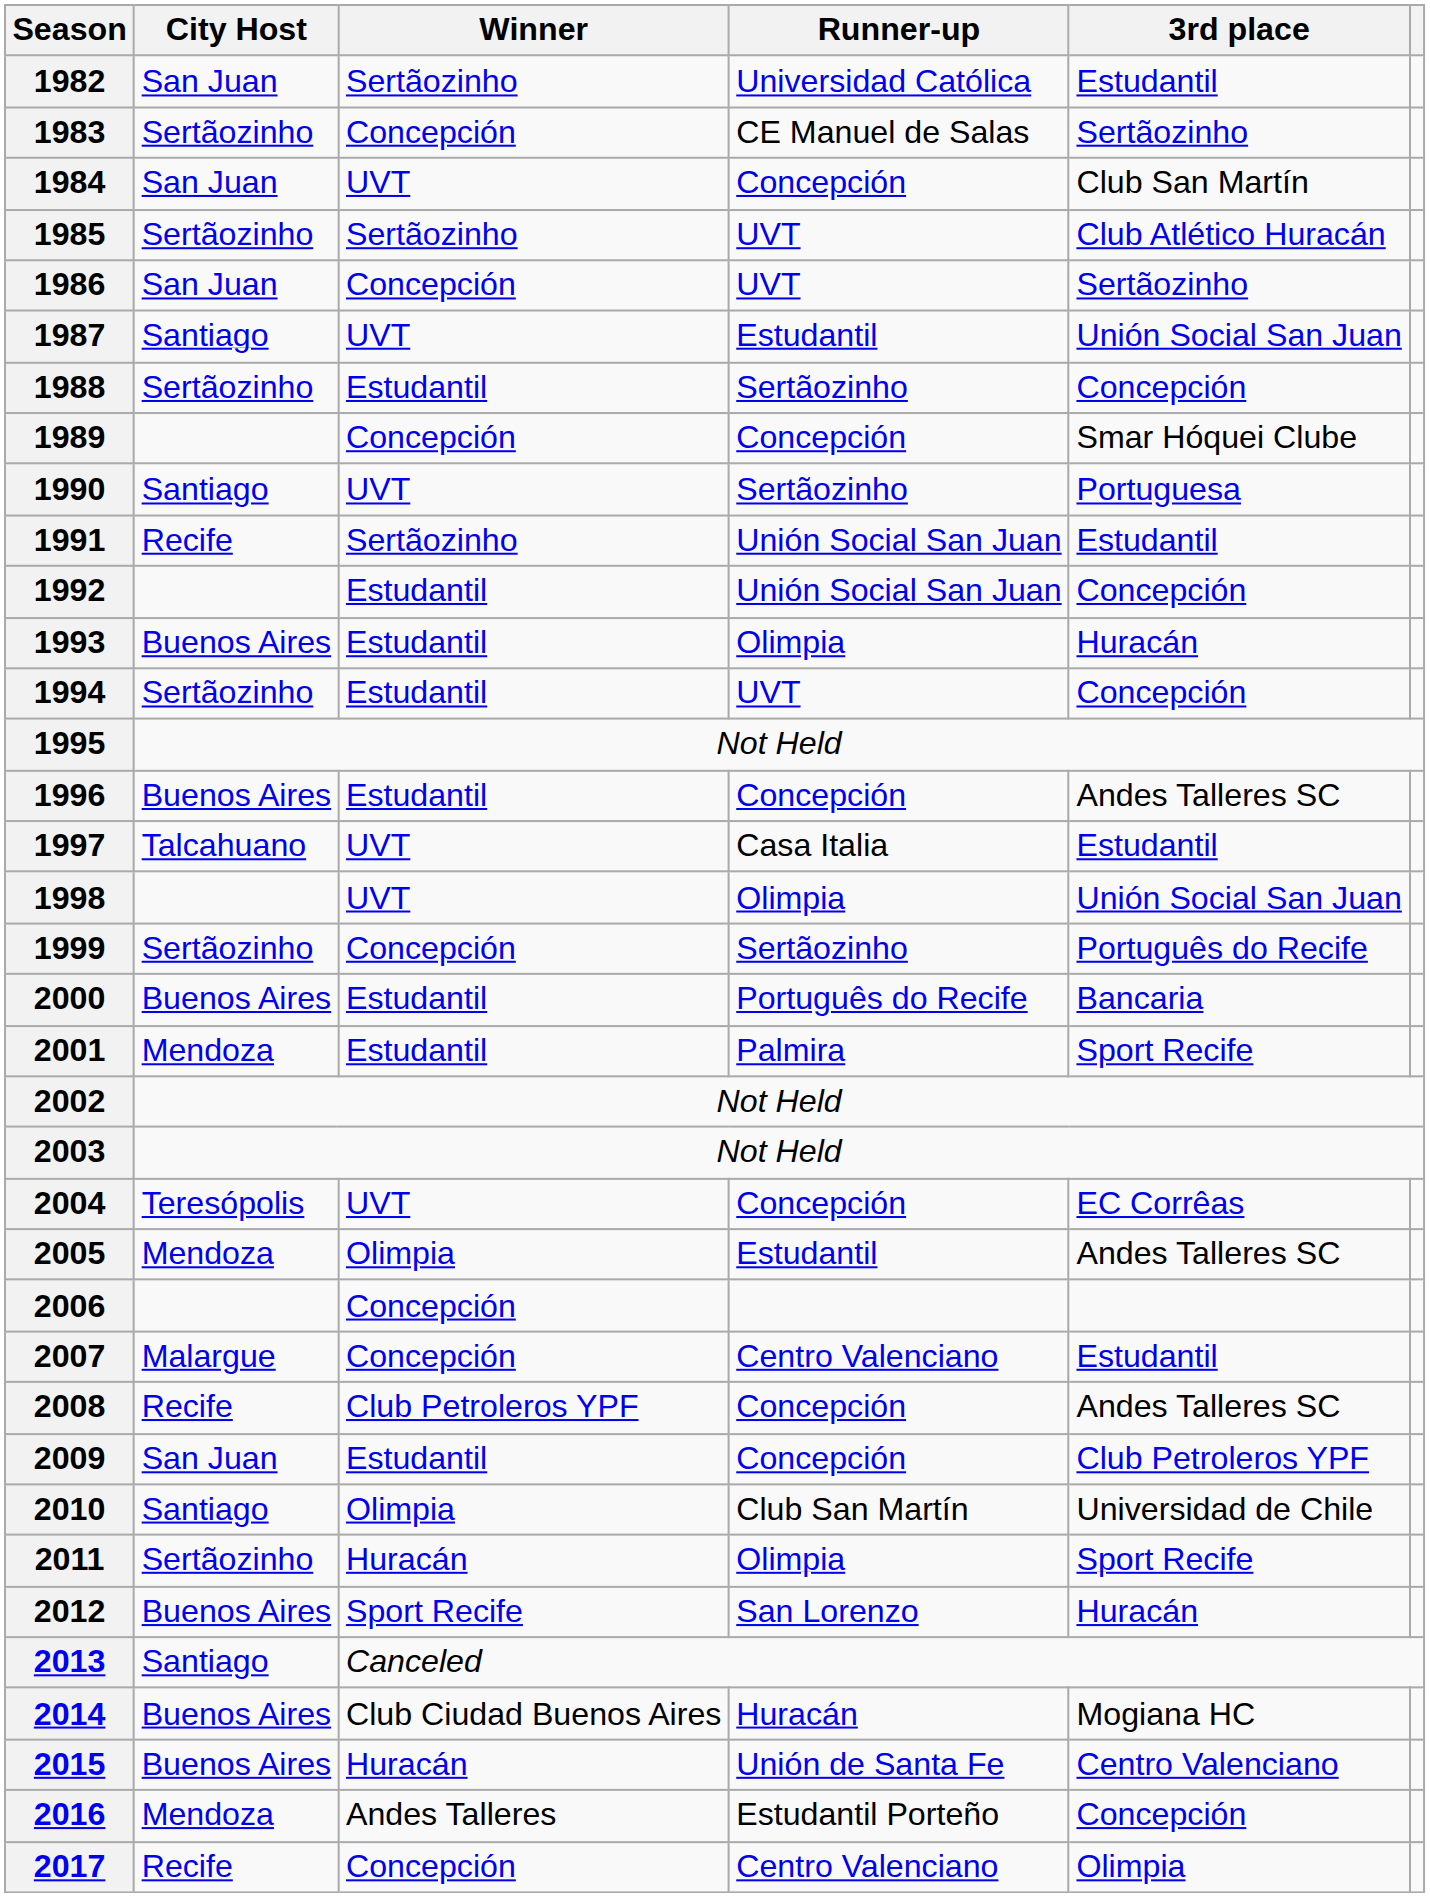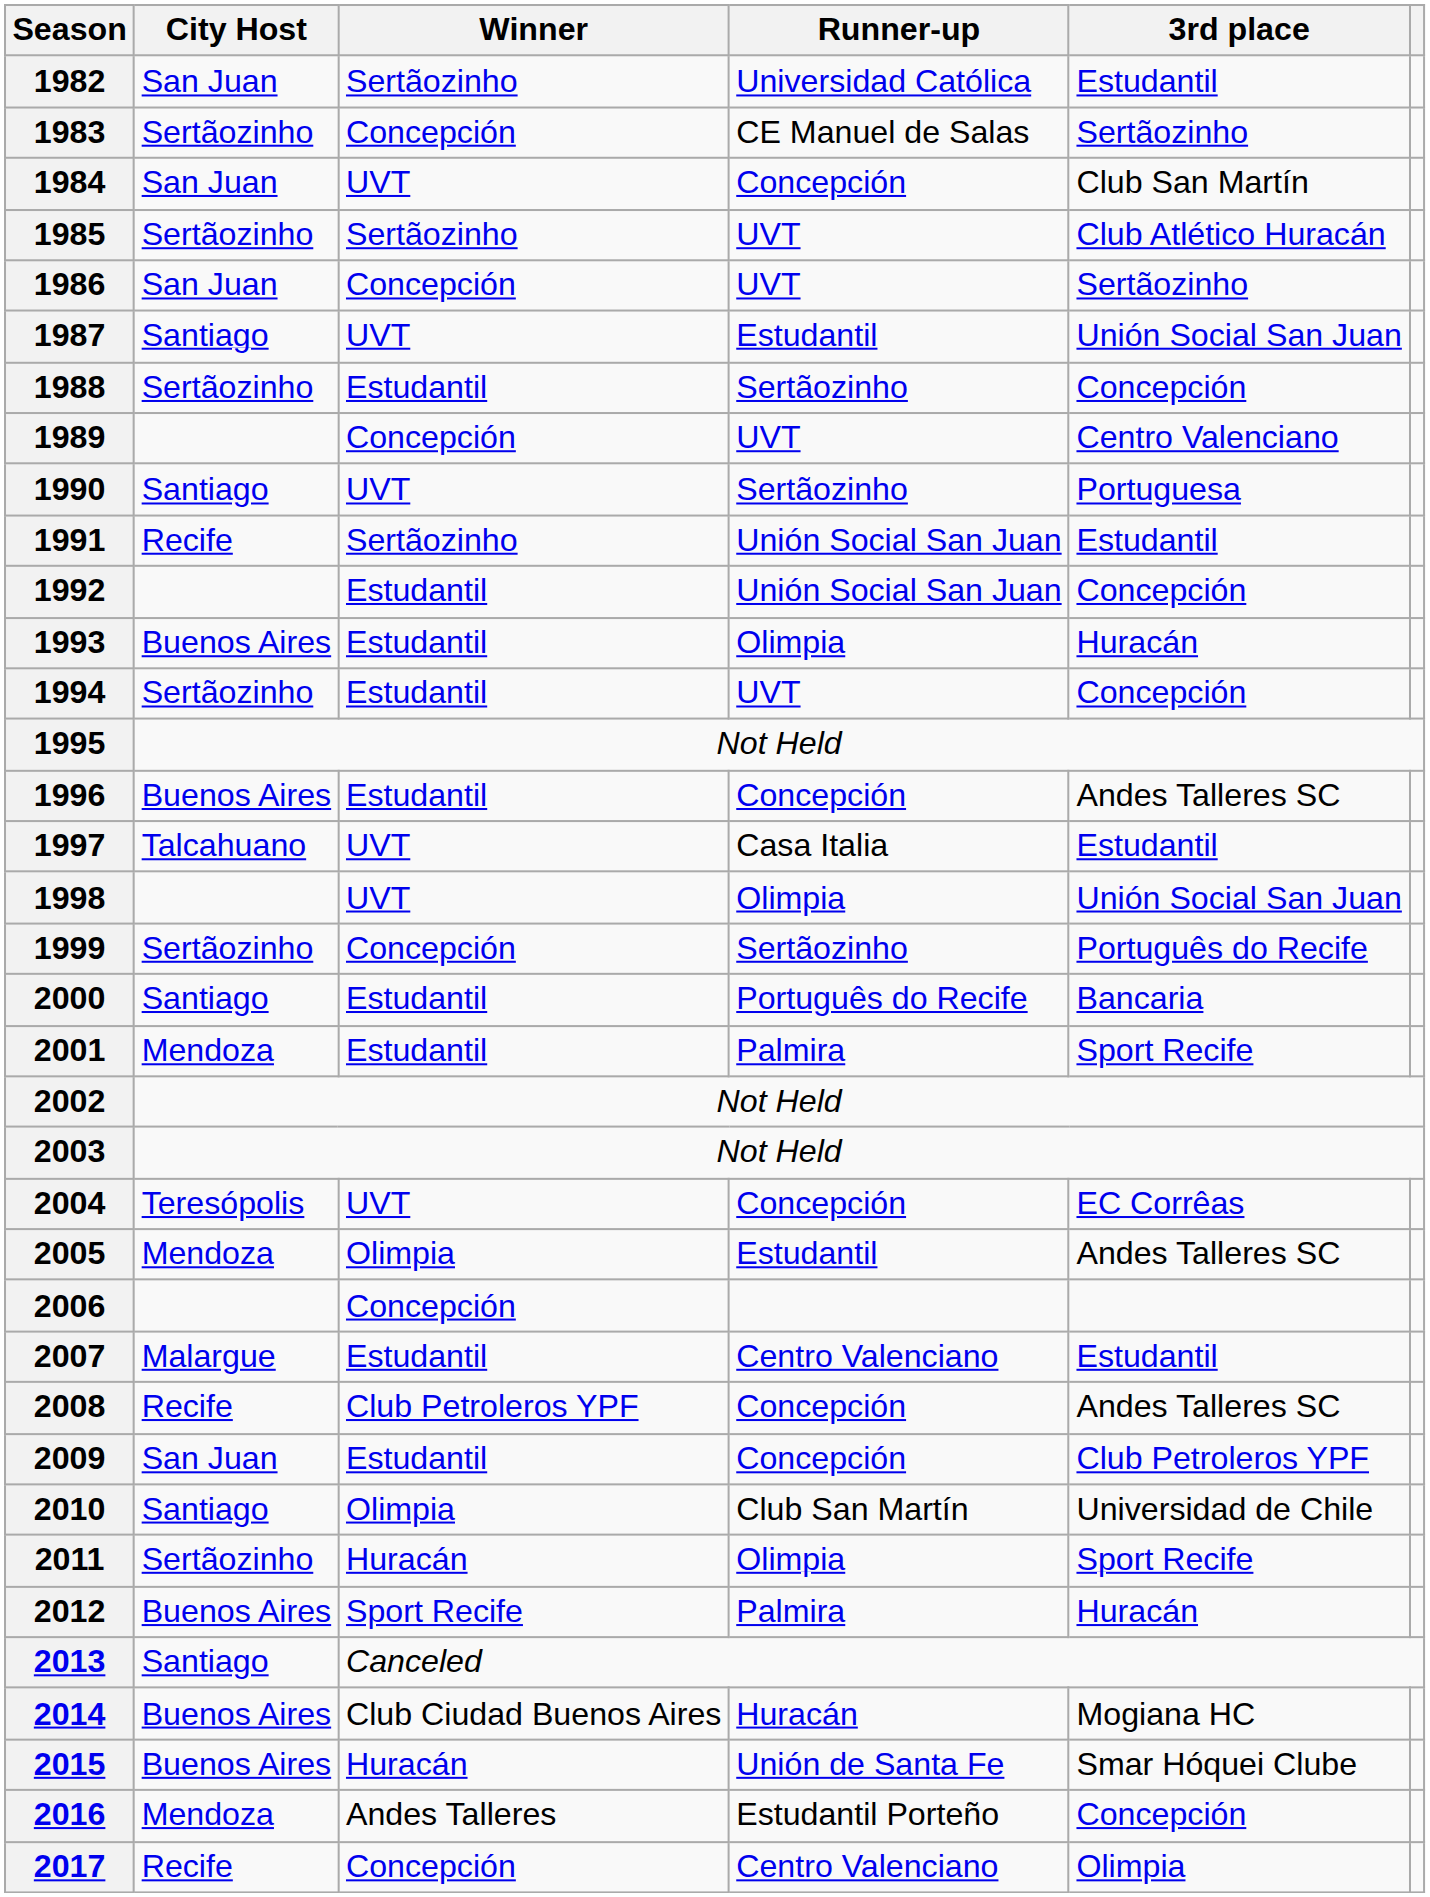 <table class="wikitable">
 <tr>
 <th>Season</th>
 <th>City Host</th>
 <th>Winner</th>
 <th>Runner-up</th>
 <th>3rd place</th>
 <th></th>
 </tr>
 <tr>
 <th>1982</th>
 <td> <a href='#'>San Juan</a></td>
 <td> <a href='#'>Sertãozinho</a></td>
 <td> <a href='#'>Universidad Católica</a></td>
 <td> <a href='#'>Estudantil</a></td>
 <td></td>
 </tr>
 <tr>
 <th>1983</th>
 <td> <a href='#'>Sertãozinho</a></td>
 <td> <a href='#'>Concepción</a></td>
 <td> CE Manuel de Salas</td>
 <td> <a href='#'>Sertãozinho</a></td>
 <td></td>
 </tr>
 <tr>
 <th>1984</th>
 <td> <a href='#'>San Juan</a></td>
 <td> <a href='#'>UVT</a></td>
 <td> <a href='#'>Concepción</a></td>
 <td> Club San Martín</td>
 <td></td>
 </tr>
 <tr>
 <th>1985</th>
 <td> <a href='#'>Sertãozinho</a></td>
 <td> <a href='#'>Sertãozinho</a></td>
 <td> <a href='#'>UVT</a></td>
 <td> <a href='#'>Club Atlético Huracán</a></td>
 <td></td>
 </tr>
 <tr>
 <th>1986</th>
 <td> <a href='#'>San Juan</a></td>
 <td> <a href='#'>Concepción</a></td>
 <td> <a href='#'>UVT</a></td>
 <td> <a href='#'>Sertãozinho</a></td>
 <td></td>
 </tr>
 <tr>
 <th>1987</th>
 <td> <a href='#'>Santiago</a></td>
 <td> <a href='#'>UVT</a></td>
 <td> <a href='#'>Estudantil</a></td>
 <td> <a href='#'>Unión Social San Juan</a></td>
 <td></td>
 </tr>
 <tr>
 <th>1988</th>
 <td> <a href='#'>Sertãozinho</a></td>
 <td> <a href='#'>Estudantil</a></td>
 <td> <a href='#'>Sertãozinho</a></td>
 <td> <a href='#'>Concepción</a></td>
 <td></td>
 </tr>
 <tr>
 <th>1989</th>
 <td></td>
 <td> <a href='#'>Concepción</a></td>
-<td> <a href='#'>Concepción</a></td>
-<td> Smar Hóquei Clube</td>
+<td> <a href='#'>UVT</a></td>
+<td> <a href='#'>Centro Valenciano</a></td>
 <td></td>
 </tr>
 <tr>
 <th>1990</th>
 <td> <a href='#'>Santiago</a></td>
 <td> <a href='#'>UVT</a></td>
 <td> <a href='#'>Sertãozinho</a></td>
 <td> <a href='#'>Portuguesa</a></td>
 <td></td>
 </tr>
 <tr>
 <th>1991</th>
 <td> <a href='#'>Recife</a></td>
 <td> <a href='#'>Sertãozinho</a></td>
 <td> <a href='#'>Unión Social San Juan</a></td>
 <td> <a href='#'>Estudantil</a></td>
 <td></td>
 </tr>
 <tr>
 <th>1992</th>
 <td></td>
 <td> <a href='#'>Estudantil</a></td>
 <td> <a href='#'>Unión Social San Juan</a></td>
 <td> <a href='#'>Concepción</a></td>
 <td></td>
 </tr>
 <tr>
 <th>1993</th>
 <td> <a href='#'>Buenos Aires</a></td>
 <td> <a href='#'>Estudantil</a></td>
 <td> <a href='#'>Olimpia</a></td>
 <td> <a href='#'>Huracán</a></td>
 <td></td>
 </tr>
 <tr>
 <th>1994</th>
 <td> <a href='#'>Sertãozinho</a></td>
 <td> <a href='#'>Estudantil</a></td>
 <td> <a href='#'>UVT</a></td>
 <td> <a href='#'>Concepción</a></td>
 <td></td>
 </tr>
 <tr style="text-align:center;">
 <th>1995</th>
 <td colspan=5><em>Not Held</em></td>
 </tr>
 <tr>
 <th>1996</th>
 <td> <a href='#'>Buenos Aires</a></td>
 <td> <a href='#'>Estudantil</a></td>
 <td> <a href='#'>Concepción</a></td>
 <td> Andes Talleres SC</td>
 <td></td>
 </tr>
 <tr>
 <th>1997</th>
 <td> <a href='#'>Talcahuano</a></td>
 <td> <a href='#'>UVT</a></td>
 <td> Casa Italia</td>
 <td> <a href='#'>Estudantil</a></td>
 <td></td>
 </tr>
 <tr>
 <th>1998</th>
 <td></td>
 <td> <a href='#'>UVT</a></td>
 <td> <a href='#'>Olimpia</a></td>
 <td> <a href='#'>Unión Social San Juan</a></td>
 <td></td>
 </tr>
 <tr>
 <th>1999</th>
 <td> <a href='#'>Sertãozinho</a></td>
 <td> <a href='#'>Concepción</a></td>
 <td> <a href='#'>Sertãozinho</a></td>
 <td> <a href='#'>Português do Recife</a></td>
 <td></td>
 </tr>
 <tr>
 <th>2000</th>
-<td> <a href='#'>Buenos Aires</a></td>
+<td> <a href='#'>Santiago</a></td>
 <td> <a href='#'>Estudantil</a></td>
 <td> <a href='#'>Português do Recife</a></td>
 <td> <a href='#'>Bancaria</a></td>
 <td></td>
 </tr>
 <tr>
 <th>2001</th>
 <td> <a href='#'>Mendoza</a></td>
 <td> <a href='#'>Estudantil</a></td>
 <td> <a href='#'>Palmira</a></td>
 <td> <a href='#'>Sport Recife</a></td>
 <td></td>
 </tr>
 <tr style="text-align:center;">
 <th>2002</th>
 <td colspan=5><em>Not Held</em></td>
 </tr>
 <tr style="text-align:center;">
 <th>2003</th>
 <td colspan=5><em>Not Held</em></td>
 </tr>
 <tr>
 <th>2004</th>
 <td> <a href='#'>Teresópolis</a></td>
 <td> <a href='#'>UVT</a></td>
 <td> <a href='#'>Concepción</a></td>
 <td> <a href='#'>EC Corrêas</a></td>
 <td></td>
 </tr>
 <tr>
 <th>2005</th>
 <td> <a href='#'>Mendoza</a></td>
 <td> <a href='#'>Olimpia</a></td>
 <td> <a href='#'>Estudantil</a></td>
 <td> Andes Talleres SC</td>
 <td></td>
 </tr>
 <tr>
 <th>2006</th>
 <td></td>
 <td> <a href='#'>Concepción</a></td>
 <td></td>
 <td></td>
 </tr>
 <tr>
 <th>2007</th>
 <td> <a href='#'>Malargue</a></td>
-<td> <a href='#'>Concepción</a></td>
+<td> <a href='#'>Estudantil</a></td>
 <td> <a href='#'>Centro Valenciano</a></td>
 <td> <a href='#'>Estudantil</a></td>
 <td></td>
 </tr>
 <tr>
 <th>2008</th>
 <td> <a href='#'>Recife</a></td>
 <td> <a href='#'>Club Petroleros YPF</a></td>
 <td> <a href='#'>Concepción</a></td>
 <td> Andes Talleres SC</td>
 <td></td>
 </tr>
 <tr>
 <th>2009</th>
 <td> <a href='#'>San Juan</a></td>
 <td> <a href='#'>Estudantil</a></td>
 <td> <a href='#'>Concepción</a></td>
 <td> <a href='#'>Club Petroleros YPF</a></td>
 <td></td>
 </tr>
 <tr>
 <th>2010</th>
 <td> <a href='#'>Santiago</a></td>
 <td> <a href='#'>Olimpia</a></td>
 <td> Club San Martín</td>
 <td> Universidad de Chile</td>
 <td></td>
 </tr>
 <tr>
 <th>2011</th>
 <td> <a href='#'>Sertãozinho</a></td>
 <td> <a href='#'>Huracán</a></td>
 <td> <a href='#'>Olimpia</a></td>
 <td> <a href='#'>Sport Recife</a></td>
 <td></td>
 </tr>
 <tr>
 <th>2012</th>
 <td> <a href='#'>Buenos Aires</a></td>
 <td> <a href='#'>Sport Recife</a></td>
-<td> <a href='#'>San Lorenzo</a></td>
+<td> <a href='#'>Palmira</a></td>
 <td> <a href='#'>Huracán</a></td>
 <td></td>
 </tr>
 <tr>
 <th><a href='#'>2013</a></th>
 <td> <a href='#'>Santiago</a></td>
 <td colspan="4"><em>Canceled</em></td>
 </tr>
 <tr>
 <th><a href='#'>2014</a></th>
 <td> <a href='#'>Buenos Aires</a></td>
 <td> Club Ciudad Buenos Aires</td>
 <td> <a href='#'>Huracán</a></td>
 <td> Mogiana HC</td>
 <td></td>
 </tr>
 <tr>
 <th><a href='#'>2015</a></th>
 <td> <a href='#'>Buenos Aires</a></td>
 <td> <a href='#'>Huracán</a></td>
 <td> <a href='#'>Unión de Santa Fe</a></td>
-<td> <a href='#'>Centro Valenciano</a></td>
+<td> Smar Hóquei Clube</td>
 <td></td>
 </tr>
 <tr>
 <th><a href='#'>2016</a></th>
 <td> <a href='#'>Mendoza</a></td>
 <td> Andes Talleres</td>
 <td> Estudantil Porteño</td>
 <td> <a href='#'>Concepción</a></td>
 <td></td>
 </tr>
 <tr>
 <th><a href='#'>2017</a></th>
 <td> <a href='#'>Recife</a></td>
 <td> <a href='#'>Concepción</a></td>
 <td> <a href='#'>Centro Valenciano</a></td>
 <td> <a href='#'>Olimpia</a></td>
 <td></td>
 </tr>
 </table>
